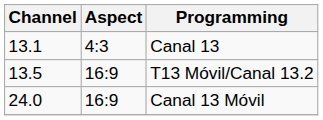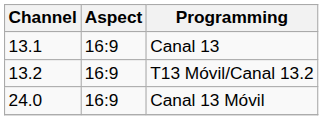 <table class="wikitable">
 <tr>
 <th>Channel</th>
 <th>Aspect</th>
 <th>Programming</th>
 </tr>
 <tr>
 <td>13.1</td>
-<td>4:3</td>
+<td>16:9</td>
 <td>Canal 13</td>
 </tr>
 <tr>
-<td>13.5</td>
+<td>13.2</td>
 <td>16:9</td>
 <td>T13 Móvil/Canal 13.2</td>
 </tr>
 <tr>
 <td>24.0</td>
 <td>16:9</td>
 <td>Canal 13 Móvil</td>
 </tr>
 <tr>
 </tr>
 </table>
